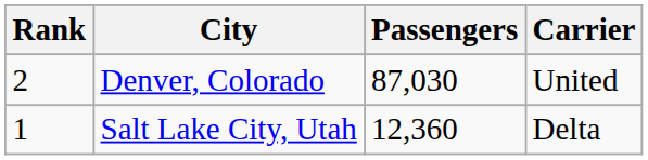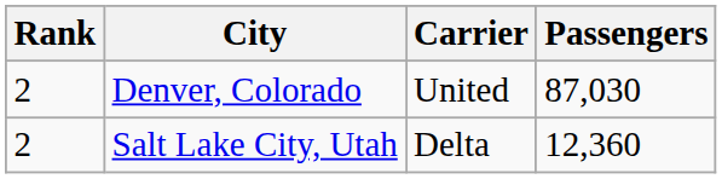 <table class="wikitable">
 <tr>
 <th>Rank</th>
 <th>City</th>
+<th>Carrier</th>
 <th>Passengers</th>
-<th>Carrier</th>
 </tr>
 <tr>
 <td>2</td>
 <td><a href='#'>Denver, Colorado</a></td>
+<td>United</td>
 <td>87,030</td>
-<td>United</td>
 </tr>
 <tr>
-<td>1</td>
+<td>2</td>
 <td><a href='#'>Salt Lake City, Utah</a></td>
+<td>Delta</td>
 <td>12,360</td>
-<td>Delta</td>
 </tr>
 </table>
